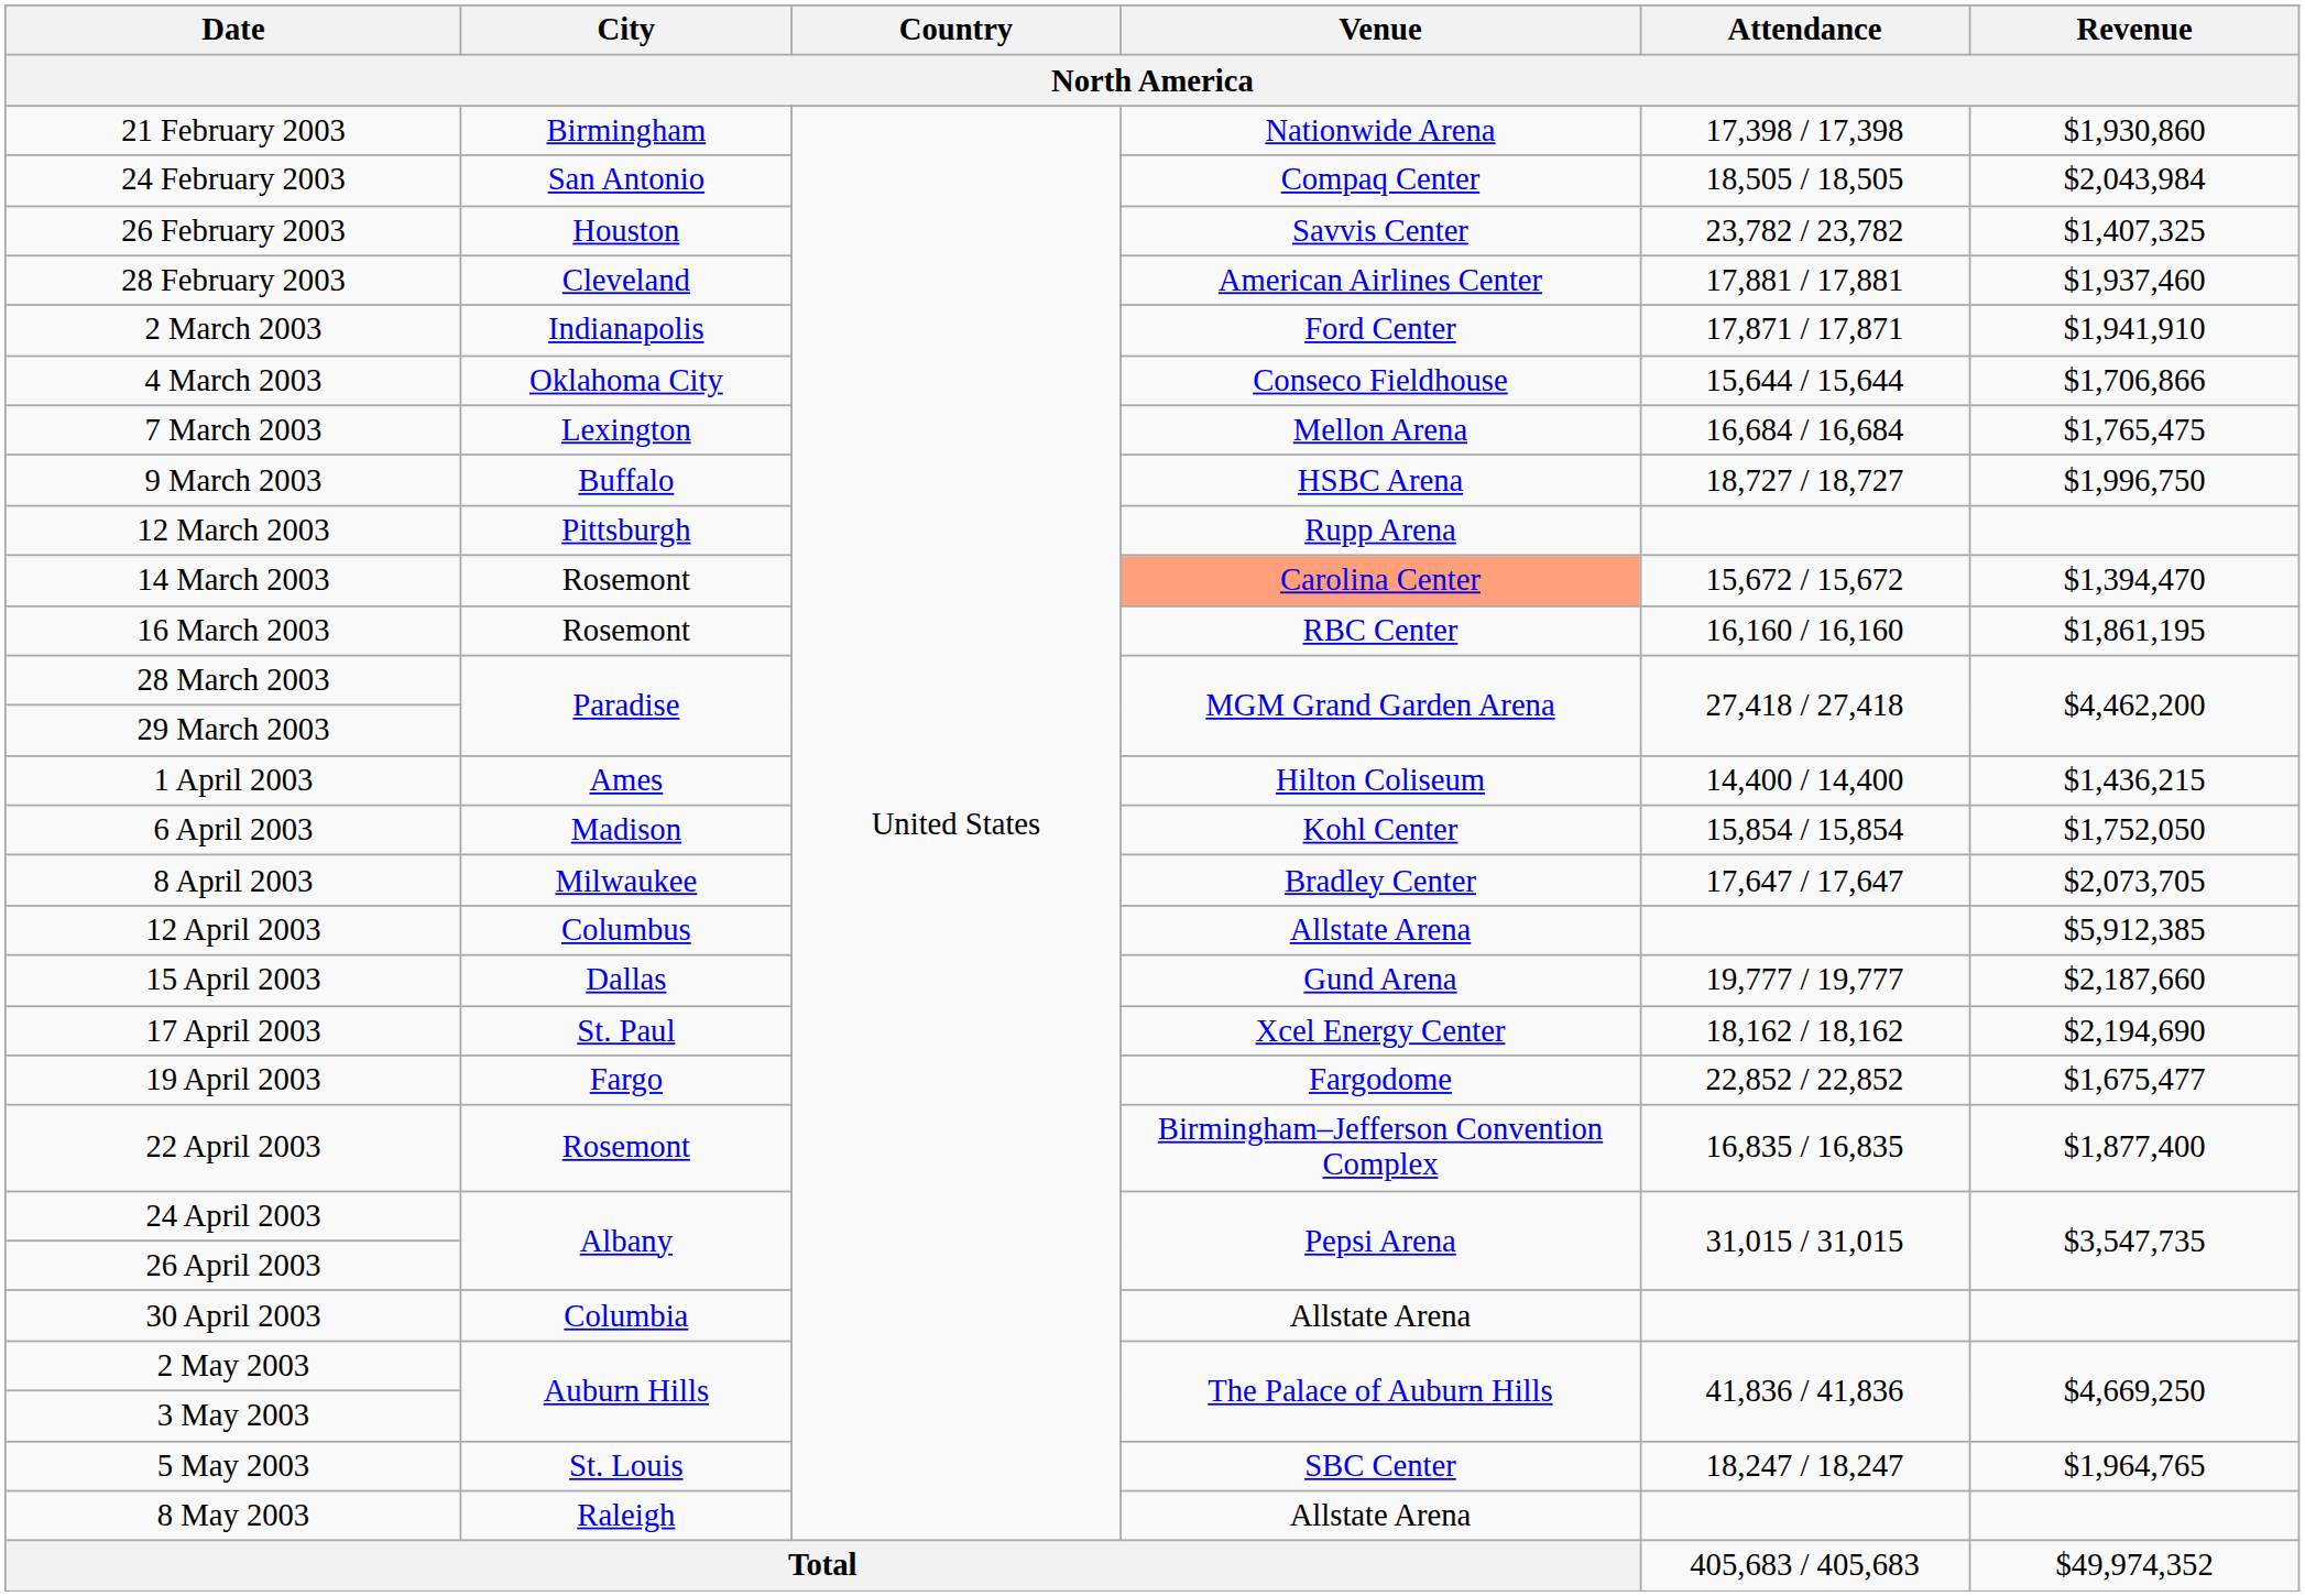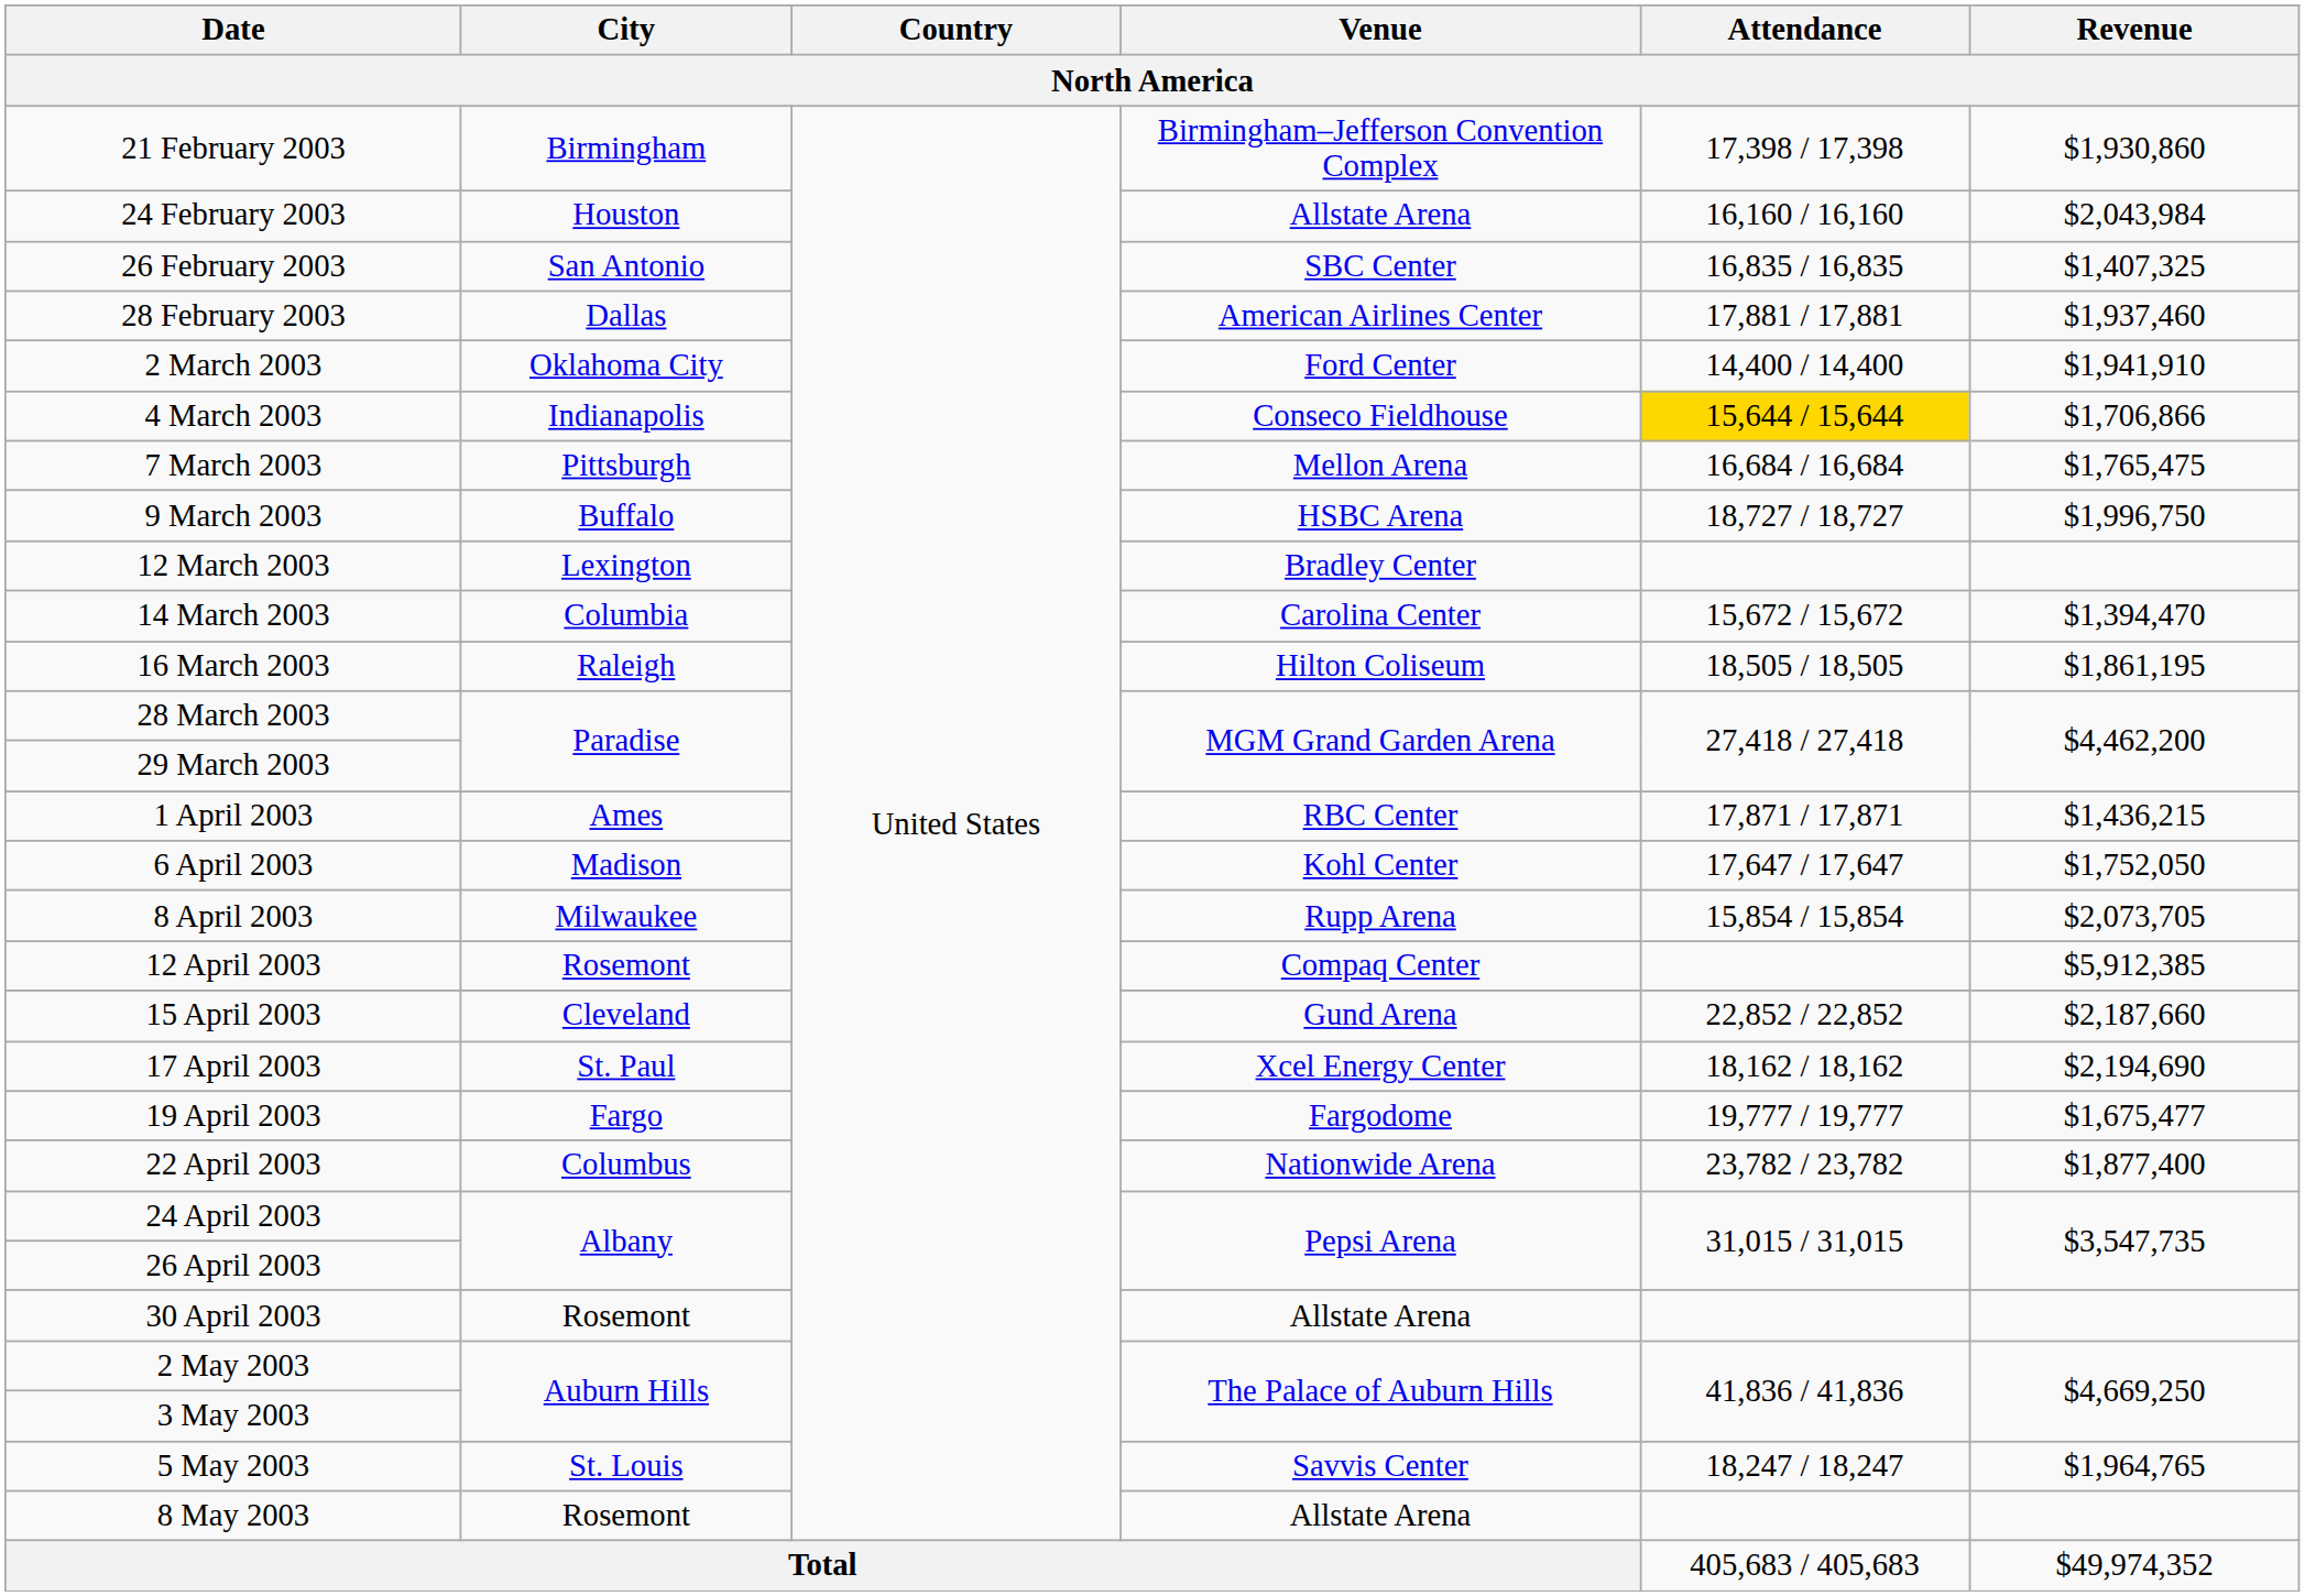 <table class="wikitable" style="text-align:center;">
 <tr>
 <th scope="col" style="width:14em;">Date</th>
 <th scope="col" style="width:10em;">City</th>
 <th scope="col" style="width:10em;">Country</th>
 <th scope="col" style="width:16em;">Venue</th>
 <th scope="col" style="width:10em;">Attendance</th>
 <th scope="col" style="width:10em;">Revenue</th>
 </tr>
 <tr>
 <th colspan="6">North America</th>
 </tr>
 <tr>
 <td>21 February 2003</td>
 <td><a href='#'>Birmingham</a></td>
 <td rowspan="28">United States</td>
-<td><a href='#'>Nationwide Arena</a></td>
+<td><a href='#'>Birmingham–Jefferson Convention Complex</a></td>
 <td>17,398 / 17,398</td>
 <td>$1,930,860</td>
 </tr>
 <tr>
 <td>24 February 2003</td>
-<td><a href='#'>San Antonio</a></td>
-<td><a href='#'>Compaq Center</a></td>
-<td>18,505 / 18,505</td>
+<td><a href='#'>Houston</a></td>
+<td><a href='#'>Allstate Arena</a></td>
+<td>16,160 / 16,160</td>
 <td>$2,043,984</td>
 </tr>
 <tr>
 <td>26 February 2003</td>
-<td><a href='#'>Houston</a></td>
-<td><a href='#'>Savvis Center</a></td>
-<td>23,782 / 23,782</td>
+<td><a href='#'>San Antonio</a></td>
+<td><a href='#'>SBC Center</a></td>
+<td>16,835 / 16,835</td>
 <td>$1,407,325</td>
 </tr>
 <tr>
 <td>28 February 2003</td>
-<td><a href='#'>Cleveland</a></td>
+<td><a href='#'>Dallas</a></td>
 <td><a href='#'>American Airlines Center</a></td>
 <td>17,881 / 17,881</td>
 <td>$1,937,460</td>
 </tr>
 <tr>
 <td>2 March 2003</td>
-<td><a href='#'>Indianapolis</a></td>
+<td><a href='#'>Oklahoma City</a></td>
 <td><a href='#'>Ford Center</a></td>
-<td>17,871 / 17,871</td>
+<td>14,400 / 14,400</td>
 <td>$1,941,910</td>
 </tr>
 <tr>
 <td>4 March 2003</td>
-<td><a href='#'>Oklahoma City</a></td>
+<td><a href='#'>Indianapolis</a></td>
 <td><a href='#'>Conseco Fieldhouse</a></td>
-<td>15,644 / 15,644</td>
+<td style="background: gold;">15,644 / 15,644</td>
 <td>$1,706,866</td>
 </tr>
 <tr>
 <td>7 March 2003</td>
-<td><a href='#'>Lexington</a></td>
+<td><a href='#'>Pittsburgh</a></td>
 <td><a href='#'>Mellon Arena</a></td>
 <td>16,684 / 16,684</td>
 <td>$1,765,475</td>
 </tr>
 <tr>
 <td>9 March 2003</td>
 <td><a href='#'>Buffalo</a></td>
 <td><a href='#'>HSBC Arena</a></td>
 <td>18,727 / 18,727</td>
 <td>$1,996,750</td>
 </tr>
 <tr>
 <td>12 March 2003</td>
-<td><a href='#'>Pittsburgh</a></td>
-<td><a href='#'>Rupp Arena</a></td>
+<td><a href='#'>Lexington</a></td>
+<td><a href='#'>Bradley Center</a></td>
 <td></td>
 <td></td>
 </tr>
 <tr>
 <td>14 March 2003</td>
-<td>Rosemont</td>
-<td style="background: lightsalmon;"><a href='#'>Carolina Center</a></td>
+<td><a href='#'>Columbia</a></td>
+<td><a href='#'>Carolina Center</a></td>
 <td>15,672 / 15,672</td>
 <td>$1,394,470</td>
 </tr>
 <tr>
 <td>16 March 2003</td>
-<td>Rosemont</td>
-<td><a href='#'>RBC Center</a></td>
-<td>16,160 / 16,160</td>
+<td><a href='#'>Raleigh</a></td>
+<td><a href='#'>Hilton Coliseum</a></td>
+<td>18,505 / 18,505</td>
 <td>$1,861,195</td>
 </tr>
 <tr>
 <td>28 March 2003</td>
 <td rowspan="2"><a href='#'>Paradise</a></td>
 <td rowspan="2"><a href='#'>MGM Grand Garden Arena</a></td>
 <td rowspan="2">27,418 / 27,418</td>
 <td rowspan="2">$4,462,200</td>
 </tr>
 <tr>
 <td>29 March 2003</td>
 </tr>
 <tr>
 <td>1 April 2003</td>
 <td><a href='#'>Ames</a></td>
-<td><a href='#'>Hilton Coliseum</a></td>
-<td>14,400 / 14,400</td>
+<td><a href='#'>RBC Center</a></td>
+<td>17,871 / 17,871</td>
 <td>$1,436,215</td>
 </tr>
 <tr>
 <td>6 April 2003</td>
 <td><a href='#'>Madison</a></td>
 <td><a href='#'>Kohl Center</a></td>
-<td>15,854 / 15,854</td>
+<td>17,647 / 17,647</td>
 <td>$1,752,050</td>
 </tr>
 <tr>
 <td>8 April 2003</td>
 <td><a href='#'>Milwaukee</a></td>
-<td><a href='#'>Bradley Center</a></td>
-<td>17,647 / 17,647</td>
+<td><a href='#'>Rupp Arena</a></td>
+<td>15,854 / 15,854</td>
 <td>$2,073,705</td>
 </tr>
 <tr>
 <td>12 April 2003</td>
-<td><a href='#'>Columbus</a></td>
-<td><a href='#'>Allstate Arena</a></td>
+<td><a href='#'>Rosemont</a></td>
+<td><a href='#'>Compaq Center</a></td>
 <td></td>
 <td>$5,912,385</td>
 </tr>
 <tr>
 <td>15 April 2003</td>
-<td><a href='#'>Dallas</a></td>
+<td><a href='#'>Cleveland</a></td>
 <td><a href='#'>Gund Arena</a></td>
-<td>19,777 / 19,777</td>
+<td>22,852 / 22,852</td>
 <td>$2,187,660</td>
 </tr>
 <tr>
 <td>17 April 2003</td>
 <td><a href='#'>St. Paul</a></td>
 <td><a href='#'>Xcel Energy Center</a></td>
 <td>18,162 / 18,162</td>
 <td>$2,194,690</td>
 </tr>
 <tr>
 <td>19 April 2003</td>
 <td><a href='#'>Fargo</a></td>
 <td><a href='#'>Fargodome</a></td>
-<td>22,852 / 22,852</td>
+<td>19,777 / 19,777</td>
 <td>$1,675,477</td>
 </tr>
 <tr>
 <td>22 April 2003</td>
-<td><a href='#'>Rosemont</a></td>
-<td><a href='#'>Birmingham–Jefferson Convention Complex</a></td>
-<td>16,835 / 16,835</td>
+<td><a href='#'>Columbus</a></td>
+<td><a href='#'>Nationwide Arena</a></td>
+<td>23,782 / 23,782</td>
 <td>$1,877,400</td>
 </tr>
 <tr>
 <td>24 April 2003</td>
 <td rowspan="2"><a href='#'>Albany</a></td>
 <td rowspan="2"><a href='#'>Pepsi Arena</a></td>
 <td rowspan="2">31,015 / 31,015</td>
 <td rowspan="2">$3,547,735</td>
 </tr>
 <tr>
 <td>26 April 2003</td>
 </tr>
 <tr>
 <td>30 April 2003</td>
-<td><a href='#'>Columbia</a></td>
+<td>Rosemont</td>
 <td>Allstate Arena</td>
 <td></td>
 <td></td>
 </tr>
 <tr>
 <td>2 May 2003</td>
 <td rowspan="2"><a href='#'>Auburn Hills</a></td>
 <td rowspan="2"><a href='#'>The Palace of Auburn Hills</a></td>
 <td rowspan="2">41,836 / 41,836</td>
 <td rowspan="2">$4,669,250</td>
 </tr>
 <tr>
 <td>3 May 2003</td>
 </tr>
 <tr>
 <td>5 May 2003</td>
 <td><a href='#'>St. Louis</a></td>
-<td><a href='#'>SBC Center</a></td>
+<td><a href='#'>Savvis Center</a></td>
 <td>18,247 / 18,247</td>
 <td>$1,964,765</td>
 </tr>
 <tr>
 <td>8 May 2003</td>
-<td><a href='#'>Raleigh</a></td>
+<td>Rosemont</td>
 <td>Allstate Arena</td>
 <td></td>
 <td></td>
 </tr>
 <tr>
 <th colspan="4">Total</th>
 <td>405,683 / 405,683</td>
 <td>$49,974,352</td>
 </tr>
 <tr>
 </tr>
 </table>
